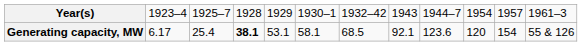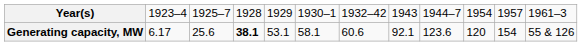 <table class="wikitable">
 <tr>
 <th scope="row">Year(s)</th>
 <td>1923–4</td>
 <td>1925–7</td>
 <td>1928</td>
 <td>1929</td>
 <td>1930–1</td>
 <td>1932–42</td>
 <td>1943</td>
 <td>1944–7</td>
 <td>1954</td>
 <td>1957</td>
 <td>1961–3</td>
 </tr>
 <tr>
 <th scope="row">Generating  capacity, MW</th>
 <td>6.17</td>
-<td>25.4</td>
+<td>25.6</td>
 <td><strong>38.1</strong></td>
 <td>53.1</td>
 <td>58.1</td>
-<td>68.5</td>
+<td>60.6</td>
 <td>92.1</td>
 <td>123.6</td>
 <td>120</td>
 <td>154</td>
 <td>55 & 126</td>
 </tr>
 </table>
